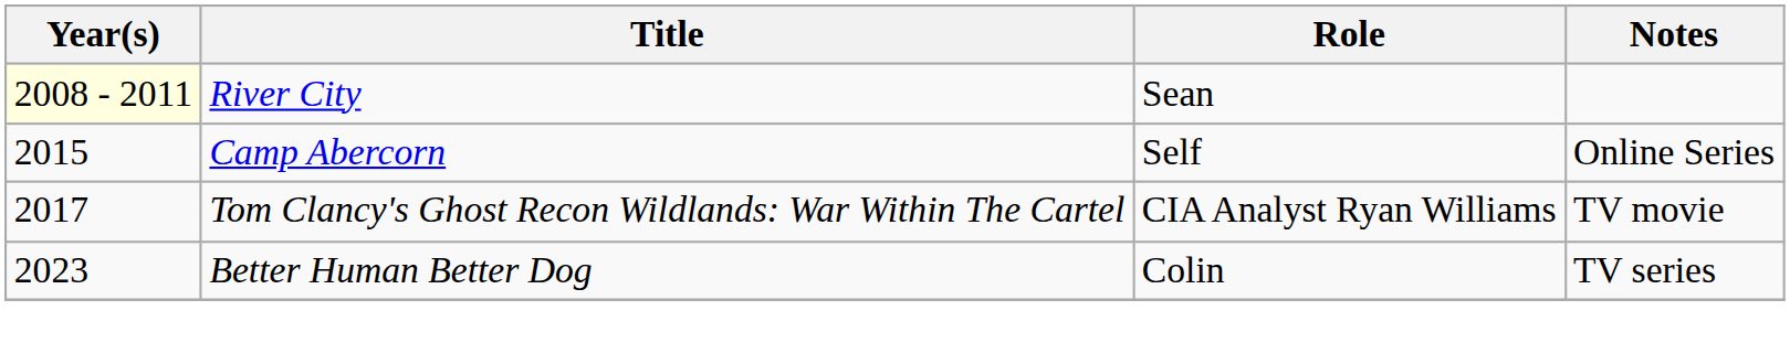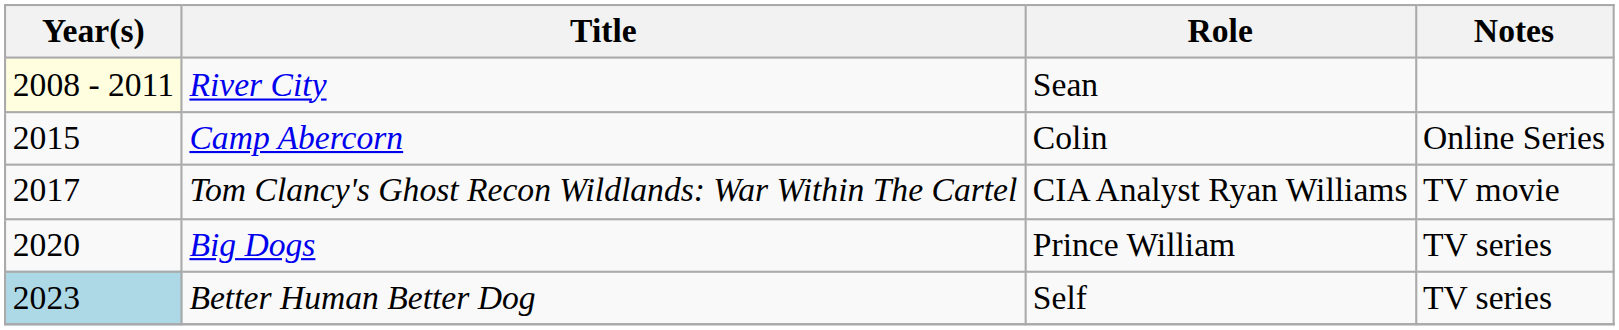 <table class="wikitable sortable">
 <tr>
 <th>Year(s)</th>
 <th>Title</th>
 <th>Role</th>
 <th class="unsortable">Notes</th>
 </tr>
 <tr>
 <td style="background: lightyellow;">2008 - 2011</td>
 <td><em><a href='#'>River City</a></em></td>
 <td>Sean</td>
 <td></td>
 </tr>
 <tr>
 <td>2015</td>
 <td><em><a href='#'>Camp Abercorn</a></em></td>
-<td>Self</td>
+<td>Colin</td>
 <td>Online Series</td>
 </tr>
 <tr>
 <td rowspan="1">2017</td>
 <td><em>Tom Clancy's Ghost Recon Wildlands: War Within The Cartel</em></td>
 <td>CIA Analyst Ryan Williams</td>
 <td>TV movie</td>
 </tr>
 <tr>
-<td rowspan="1">2023</td>
+<td rowspan="1">2020</td>
+<td><em><a href='#'>Big Dogs</a></em></td>
+<td>Prince William</td>
+<td>TV series</td>
+</tr>
+<tr>
+<td rowspan="1" style="background: lightblue;">2023</td>
 <td><em>Better Human Better Dog</em></td>
-<td>Colin</td>
+<td>Self</td>
 <td>TV series</td>
 </tr>
 <tr>
 </tr>
 </table>
